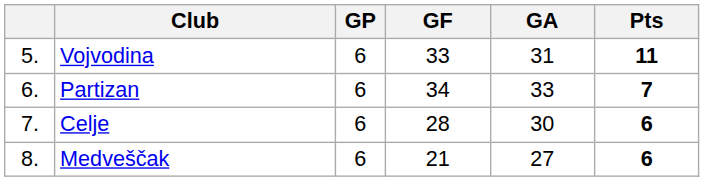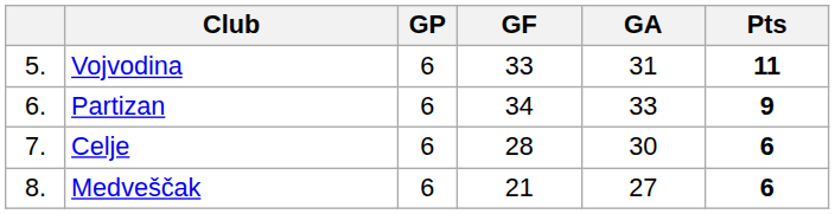 <table class="wikitable">
 <tr>
 <th width="30"></th>
 <th width="200">Club</th>
 <th width="30">GP</th>
 <th width="70">GF</th>
 <th width="70">GA</th>
 <th width="70">Pts</th>
 </tr>
 <tr bgcolor="#FFFFFF" align="center">
 <td>5.</td>
 <td align="left"><a href='#'>Vojvodina</a></td>
 <td>6</td>
 <td>33</td>
 <td>31</td>
 <td><strong>11</strong></td>
 </tr>
 <tr bgcolor="#FFFFFF" align="center">
 <td>6.</td>
 <td align="left"><a href='#'>Partizan</a></td>
 <td>6</td>
 <td>34</td>
 <td>33</td>
-<td><strong>7</strong></td>
+<td><strong>9</strong></td>
 </tr>
 <tr bgcolor="#FFFFFF" align="center">
 <td>7.</td>
 <td align="left"><a href='#'>Celje</a></td>
 <td>6</td>
 <td>28</td>
 <td>30</td>
 <td><strong>6</strong></td>
 </tr>
 <tr bgcolor="#FFFFFF" align="center">
 <td>8.</td>
 <td align="left"><a href='#'>Medveščak</a></td>
 <td>6</td>
 <td>21</td>
 <td>27</td>
 <td><strong>6</strong></td>
 </tr>
 </table>
